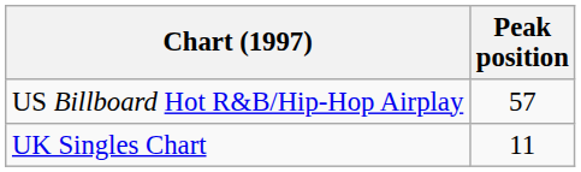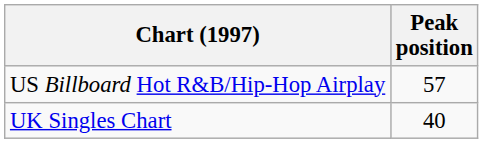 <table class="wikitable sortable">
 <tr>
 <th>Chart (1997)</th>
 <th>Peak<br>position</th>
 </tr>
 <tr>
 <td>US <em>Billboard</em> <a href='#'>Hot R&B/Hip-Hop Airplay</a></td>
 <td align="center">57</td>
 </tr>
 <tr>
 <td><a href='#'>UK Singles Chart</a></td>
-<td align="center">11</td>
+<td align="center">40</td>
 </tr>
 </table>
